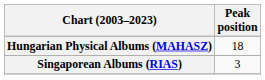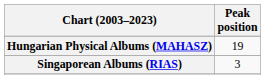 <table class="wikitable sortable plainrowheaders" style="text-align:center">
 <tr>
 <th scope="col">Chart (2003–2023)</th>
 <th scope="col">Peak<br>position</th>
 </tr>
 <tr>
 </tr>
 <tr>
 </tr>
 <tr>
 </tr>
 <tr>
 </tr>
 <tr>
 </tr>
 <tr>
 </tr>
 <tr>
 <th scope="row">Hungarian Physical Albums (<a href='#'>MAHASZ</a>)</th>
-<td>18</td>
+<td>19</td>
 </tr>
 <tr>
 </tr>
 <tr>
 </tr>
 <tr>
 <th scope="row">Singaporean Albums (<a href='#'>RIAS</a>)</th>
 <td>3</td>
 </tr>
 <tr>
 </tr>
 <tr>
 </tr>
 <tr>
 </tr>
 <tr>
 </tr>
 </table>
